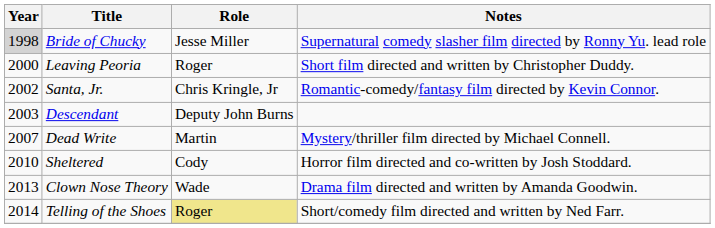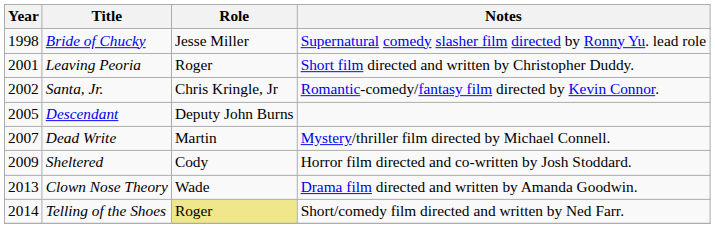 <table class="wikitable sortable">
 <tr>
 <th>Year</th>
 <th>Title</th>
 <th>Role</th>
 <th class="unsortable">Notes</th>
 </tr>
 <tr>
-<td style="background: lightgrey;">1998</td>
+<td>1998</td>
 <td><em><a href='#'>Bride of Chucky</a></em></td>
 <td>Jesse Miller</td>
 <td><a href='#'>Supernatural</a> <a href='#'>comedy</a> <a href='#'>slasher film</a> <a href='#'>directed</a> by <a href='#'>Ronny Yu</a>. lead role</td>
 </tr>
 <tr>
-<td>2000</td>
+<td>2001</td>
 <td><em>Leaving Peoria</em></td>
 <td>Roger</td>
 <td><a href='#'>Short film</a> directed and written by Christopher Duddy.</td>
 </tr>
 <tr>
 <td>2002</td>
 <td><em>Santa, Jr.</em></td>
 <td>Chris Kringle, Jr</td>
 <td><a href='#'>Romantic</a>-comedy/<a href='#'>fantasy film</a> directed by <a href='#'>Kevin Connor</a>.</td>
 </tr>
 <tr>
-<td>2003</td>
+<td>2005</td>
 <td><em><a href='#'>Descendant</a></em></td>
 <td>Deputy John Burns</td>
 <td></td>
 </tr>
 <tr>
 <td>2007</td>
 <td><em>Dead Write</em></td>
 <td>Martin</td>
 <td><a href='#'>Mystery</a>/thriller film directed by Michael Connell.</td>
 </tr>
 <tr>
-<td>2010</td>
+<td>2009</td>
 <td><em>Sheltered</em></td>
 <td>Cody</td>
 <td>Horror film directed and co-written by Josh Stoddard.</td>
 </tr>
 <tr>
 <td>2013</td>
 <td><em>Clown Nose Theory</em></td>
 <td>Wade</td>
 <td><a href='#'>Drama film</a> directed and written by Amanda Goodwin.</td>
 </tr>
 <tr>
 <td>2014</td>
 <td><em>Telling of the Shoes</em></td>
 <td style="background: khaki;">Roger</td>
 <td>Short/comedy film directed and written by Ned Farr.</td>
 </tr>
 <tr>
 </tr>
 </table>
